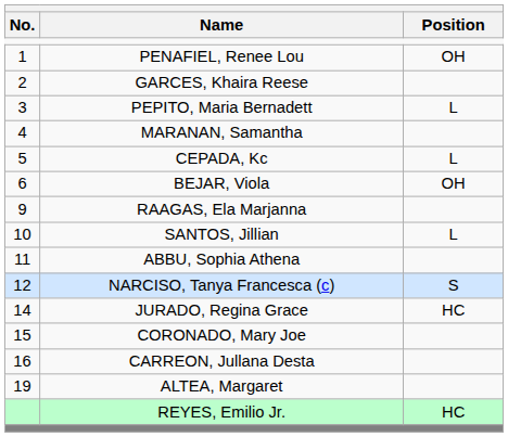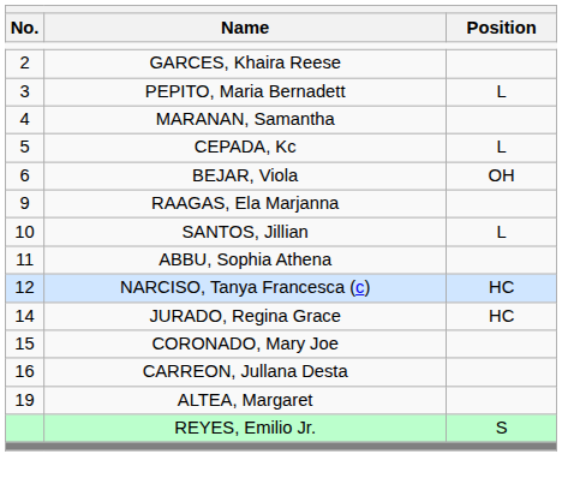 <table class='wikitable mw-collapsible mw-collapsed' style="text-align: center; width: 500px; border: none">
 <tr>
 <th style='text-align: left;' colspan=3></th>
 </tr>
 <tr>
 <th style='width: 7%;'>No.</th>
 <th>Name</th>
 <th style='width: 20%;'>Position</th>
 </tr>
 <tr>
 <td style='border: none;'></td>
-</tr>
-<tr>
-<td>1</td>
-<td>PENAFIEL, Renee Lou</td>
-<td>OH</td>
 </tr>
 <tr>
 <td>2</td>
 <td>GARCES, Khaira Reese</td>
 <td></td>
 </tr>
 <tr>
 <td>3</td>
 <td>PEPITO, Maria Bernadett</td>
 <td>L</td>
 </tr>
 <tr>
 <td>4</td>
 <td>MARANAN, Samantha</td>
 <td></td>
 </tr>
 <tr>
 <td>5</td>
 <td>CEPADA, Kc</td>
 <td>L</td>
 </tr>
 <tr>
 <td>6</td>
 <td>BEJAR, Viola</td>
 <td>OH</td>
 </tr>
 <tr>
 <td>9</td>
 <td>RAAGAS, Ela Marjanna</td>
 <td></td>
 </tr>
 <tr>
 <td>10</td>
 <td>SANTOS, Jillian</td>
 <td>L</td>
 </tr>
 <tr>
 <td>11</td>
 <td>ABBU, Sophia Athena</td>
 <td></td>
 </tr>
 <tr bgcolor=#D0E6FF>
 <td>12</td>
 <td>NARCISO, Tanya Francesca (<a href='#'>c</a>)</td>
-<td>S</td>
+<td>HC</td>
 </tr>
 <tr>
 <td>14</td>
 <td>JURADO, Regina Grace</td>
 <td>HC</td>
 </tr>
 <tr>
 <td>15</td>
 <td>CORONADO, Mary Joe</td>
 <td></td>
 </tr>
 <tr>
 <td>16</td>
 <td>CARREON, Jullana Desta</td>
 <td></td>
 </tr>
 <tr>
 <td>19</td>
 <td>ALTEA, Margaret</td>
 <td></td>
 </tr>
 <tr bgcolor=#BBFFCC>
 <td></td>
 <td>REYES, Emilio Jr.</td>
-<td>HC</td>
+<td>S</td>
 </tr>
 <tr>
 <th style='background: grey;' colspan=3></th>
 </tr>
 </table>
